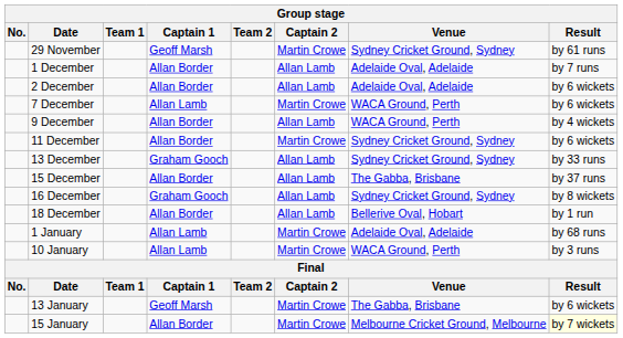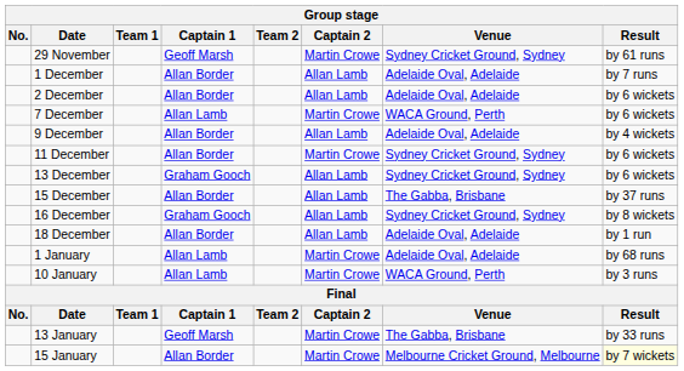 <table class="wikitable">
 <tr>
 <th colspan="9">Group stage</th>
 </tr>
 <tr>
 <th>No.</th>
 <th>Date</th>
 <th>Team 1</th>
 <th>Captain 1</th>
 <th>Team 2</th>
 <th>Captain 2</th>
 <th>Venue</th>
 <th>Result</th>
 </tr>
 <tr>
 <td></td>
 <td>29 November</td>
 <td></td>
 <td><a href='#'>Geoff Marsh</a></td>
 <td></td>
 <td><a href='#'>Martin Crowe</a></td>
 <td><a href='#'>Sydney Cricket Ground</a>, <a href='#'>Sydney</a></td>
 <td> by 61 runs</td>
 </tr>
 <tr>
 <td></td>
 <td>1 December</td>
 <td></td>
 <td><a href='#'>Allan Border</a></td>
 <td></td>
 <td><a href='#'>Allan Lamb</a></td>
 <td><a href='#'>Adelaide Oval</a>, <a href='#'>Adelaide</a></td>
 <td> by 7 runs</td>
 </tr>
 <tr>
 <td></td>
 <td>2 December</td>
 <td></td>
 <td><a href='#'>Allan Border</a></td>
 <td></td>
 <td><a href='#'>Allan Lamb</a></td>
 <td><a href='#'>Adelaide Oval</a>, <a href='#'>Adelaide</a></td>
 <td> by 6 wickets</td>
 </tr>
 <tr>
 <td></td>
 <td>7 December</td>
 <td></td>
 <td><a href='#'>Allan Lamb</a></td>
 <td></td>
 <td><a href='#'>Martin Crowe</a></td>
 <td><a href='#'>WACA Ground</a>, <a href='#'>Perth</a></td>
 <td> by 6 wickets</td>
 </tr>
 <tr>
 <td></td>
 <td>9 December</td>
 <td></td>
 <td><a href='#'>Allan Border</a></td>
 <td></td>
 <td><a href='#'>Allan Lamb</a></td>
-<td><a href='#'>WACA Ground</a>, <a href='#'>Perth</a></td>
+<td><a href='#'>Adelaide Oval</a>, <a href='#'>Adelaide</a></td>
 <td> by 4 wickets</td>
 </tr>
 <tr>
 <td></td>
 <td>11 December</td>
 <td></td>
 <td><a href='#'>Allan Border</a></td>
 <td></td>
 <td><a href='#'>Martin Crowe</a></td>
 <td><a href='#'>Sydney Cricket Ground</a>, <a href='#'>Sydney</a></td>
 <td> by 6 wickets</td>
 </tr>
 <tr>
 <td></td>
 <td>13 December</td>
 <td></td>
 <td><a href='#'>Graham Gooch</a></td>
 <td></td>
 <td><a href='#'>Allan Lamb</a></td>
 <td><a href='#'>Sydney Cricket Ground</a>, <a href='#'>Sydney</a></td>
-<td> by 33 runs</td>
+<td> by 6 wickets</td>
 </tr>
 <tr>
 <td></td>
 <td>15 December</td>
 <td></td>
 <td><a href='#'>Allan Border</a></td>
 <td></td>
 <td><a href='#'>Allan Lamb</a></td>
 <td><a href='#'>The Gabba</a>, <a href='#'>Brisbane</a></td>
 <td> by 37 runs</td>
 </tr>
 <tr>
 <td></td>
 <td>16 December</td>
 <td></td>
 <td><a href='#'>Graham Gooch</a></td>
 <td></td>
 <td><a href='#'>Allan Lamb</a></td>
 <td><a href='#'>Sydney Cricket Ground</a>, <a href='#'>Sydney</a></td>
 <td> by 8 wickets</td>
 </tr>
 <tr>
 <td></td>
 <td>18 December</td>
 <td></td>
 <td><a href='#'>Allan Border</a></td>
 <td></td>
 <td><a href='#'>Allan Lamb</a></td>
-<td><a href='#'>Bellerive Oval</a>, <a href='#'>Hobart</a></td>
+<td><a href='#'>Adelaide Oval</a>, <a href='#'>Adelaide</a></td>
 <td> by 1 run</td>
 </tr>
 <tr>
 <td></td>
 <td>1 January</td>
 <td></td>
 <td><a href='#'>Allan Lamb</a></td>
 <td></td>
 <td><a href='#'>Martin Crowe</a></td>
 <td><a href='#'>Adelaide Oval</a>, <a href='#'>Adelaide</a></td>
 <td> by 68 runs</td>
 </tr>
 <tr>
 <td></td>
 <td>10 January</td>
 <td></td>
 <td><a href='#'>Allan Lamb</a></td>
 <td></td>
 <td><a href='#'>Martin Crowe</a></td>
 <td><a href='#'>WACA Ground</a>, <a href='#'>Perth</a></td>
 <td> by 3 runs</td>
 </tr>
 <tr>
 <th colspan="9">Final</th>
 </tr>
 <tr>
 <th>No.</th>
 <th>Date</th>
 <th>Team 1</th>
 <th>Captain 1</th>
 <th>Team 2</th>
 <th>Captain 2</th>
 <th>Venue</th>
 <th>Result</th>
 </tr>
 <tr>
 <td></td>
 <td>13 January</td>
 <td></td>
 <td><a href='#'>Geoff Marsh</a></td>
 <td></td>
 <td><a href='#'>Martin Crowe</a></td>
 <td><a href='#'>The Gabba</a>, <a href='#'>Brisbane</a></td>
-<td> by 6 wickets</td>
+<td> by 33 runs</td>
 </tr>
 <tr>
 <td></td>
 <td>15 January</td>
 <td></td>
 <td><a href='#'>Allan Border</a></td>
 <td></td>
 <td><a href='#'>Martin Crowe</a></td>
 <td><a href='#'>Melbourne Cricket Ground</a>, <a href='#'>Melbourne</a></td>
 <td style="background: lightyellow;"> by 7 wickets</td>
 </tr>
 </table>
